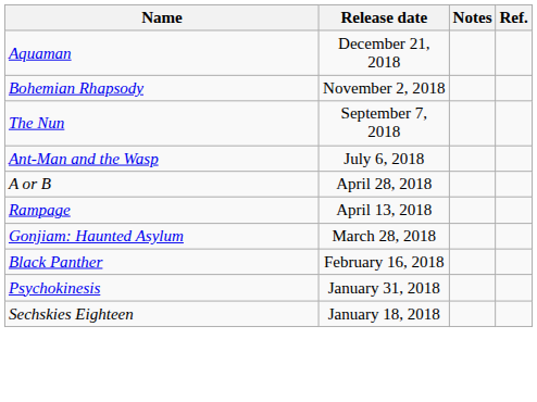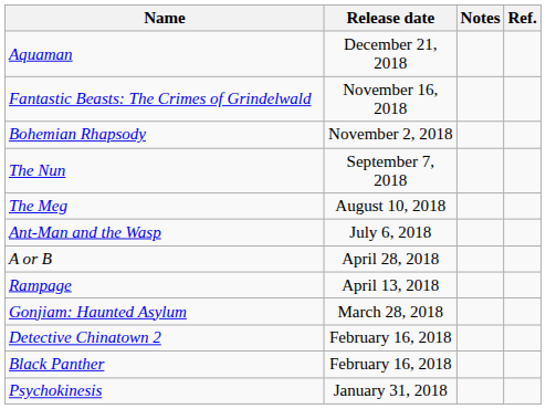 <table class="wikitable sortable collapsible">
 <tr>
 <th scope="col" style="width:300px;">Name</th>
 <th scope="col" style="width:120px;">Release date</th>
 <th scope="col" class="unsortable">Notes</th>
 <th scope="col" class="unsortable">Ref.</th>
 </tr>
 <tr>
 <td><em><a href='#'>Aquaman</a></em></td>
 <td align="center">December 21, 2018</td>
 <td></td>
 <td></td>
 </tr>
 <tr>
+<td><em><a href='#'>Fantastic Beasts: The Crimes of Grindelwald</a></em></td>
+<td align="center">November 16, 2018</td>
+<td></td>
+<td></td>
+</tr>
+<tr>
 <td><em><a href='#'>Bohemian Rhapsody</a></em></td>
 <td align="center">November 2, 2018</td>
 <td></td>
 <td></td>
 </tr>
 <tr>
 <td><em><a href='#'>The Nun</a></em></td>
 <td align="center">September 7, 2018</td>
+<td></td>
+<td></td>
+</tr>
+<tr>
+<td><em><a href='#'>The Meg</a></em></td>
+<td align="center">August 10, 2018</td>
 <td></td>
 <td></td>
 </tr>
 <tr>
 <td><em><a href='#'>Ant-Man and the Wasp</a></em></td>
 <td align="center">July 6, 2018</td>
 <td></td>
 <td></td>
 </tr>
 <tr>
 <td><em>A or B</em></td>
 <td align="center">April 28, 2018</td>
 <td></td>
 <td></td>
 </tr>
 <tr>
 <td><em><a href='#'>Rampage</a></em></td>
 <td align="center">April 13, 2018</td>
 <td></td>
 <td></td>
 </tr>
 <tr>
 <td><em><a href='#'>Gonjiam: Haunted Asylum</a></em></td>
 <td align="center">March 28, 2018</td>
 <td></td>
 <td></td>
 </tr>
 <tr>
+<td><em><a href='#'>Detective Chinatown 2</a></em></td>
+<td align="center">February 16, 2018</td>
+<td></td>
+<td></td>
+</tr>
+<tr>
 <td><em><a href='#'>Black Panther</a></em></td>
 <td align="center">February 16, 2018</td>
 <td></td>
 <td></td>
 </tr>
 <tr>
 <td><em><a href='#'>Psychokinesis</a></em></td>
 <td align="center">January 31, 2018</td>
 <td></td>
 <td></td>
 </tr>
-<tr>
-<td><em>Sechskies Eighteen</em></td>
-<td align="center">January 18, 2018</td>
-<td></td>
-<td></td>
-</tr>
 </table>
